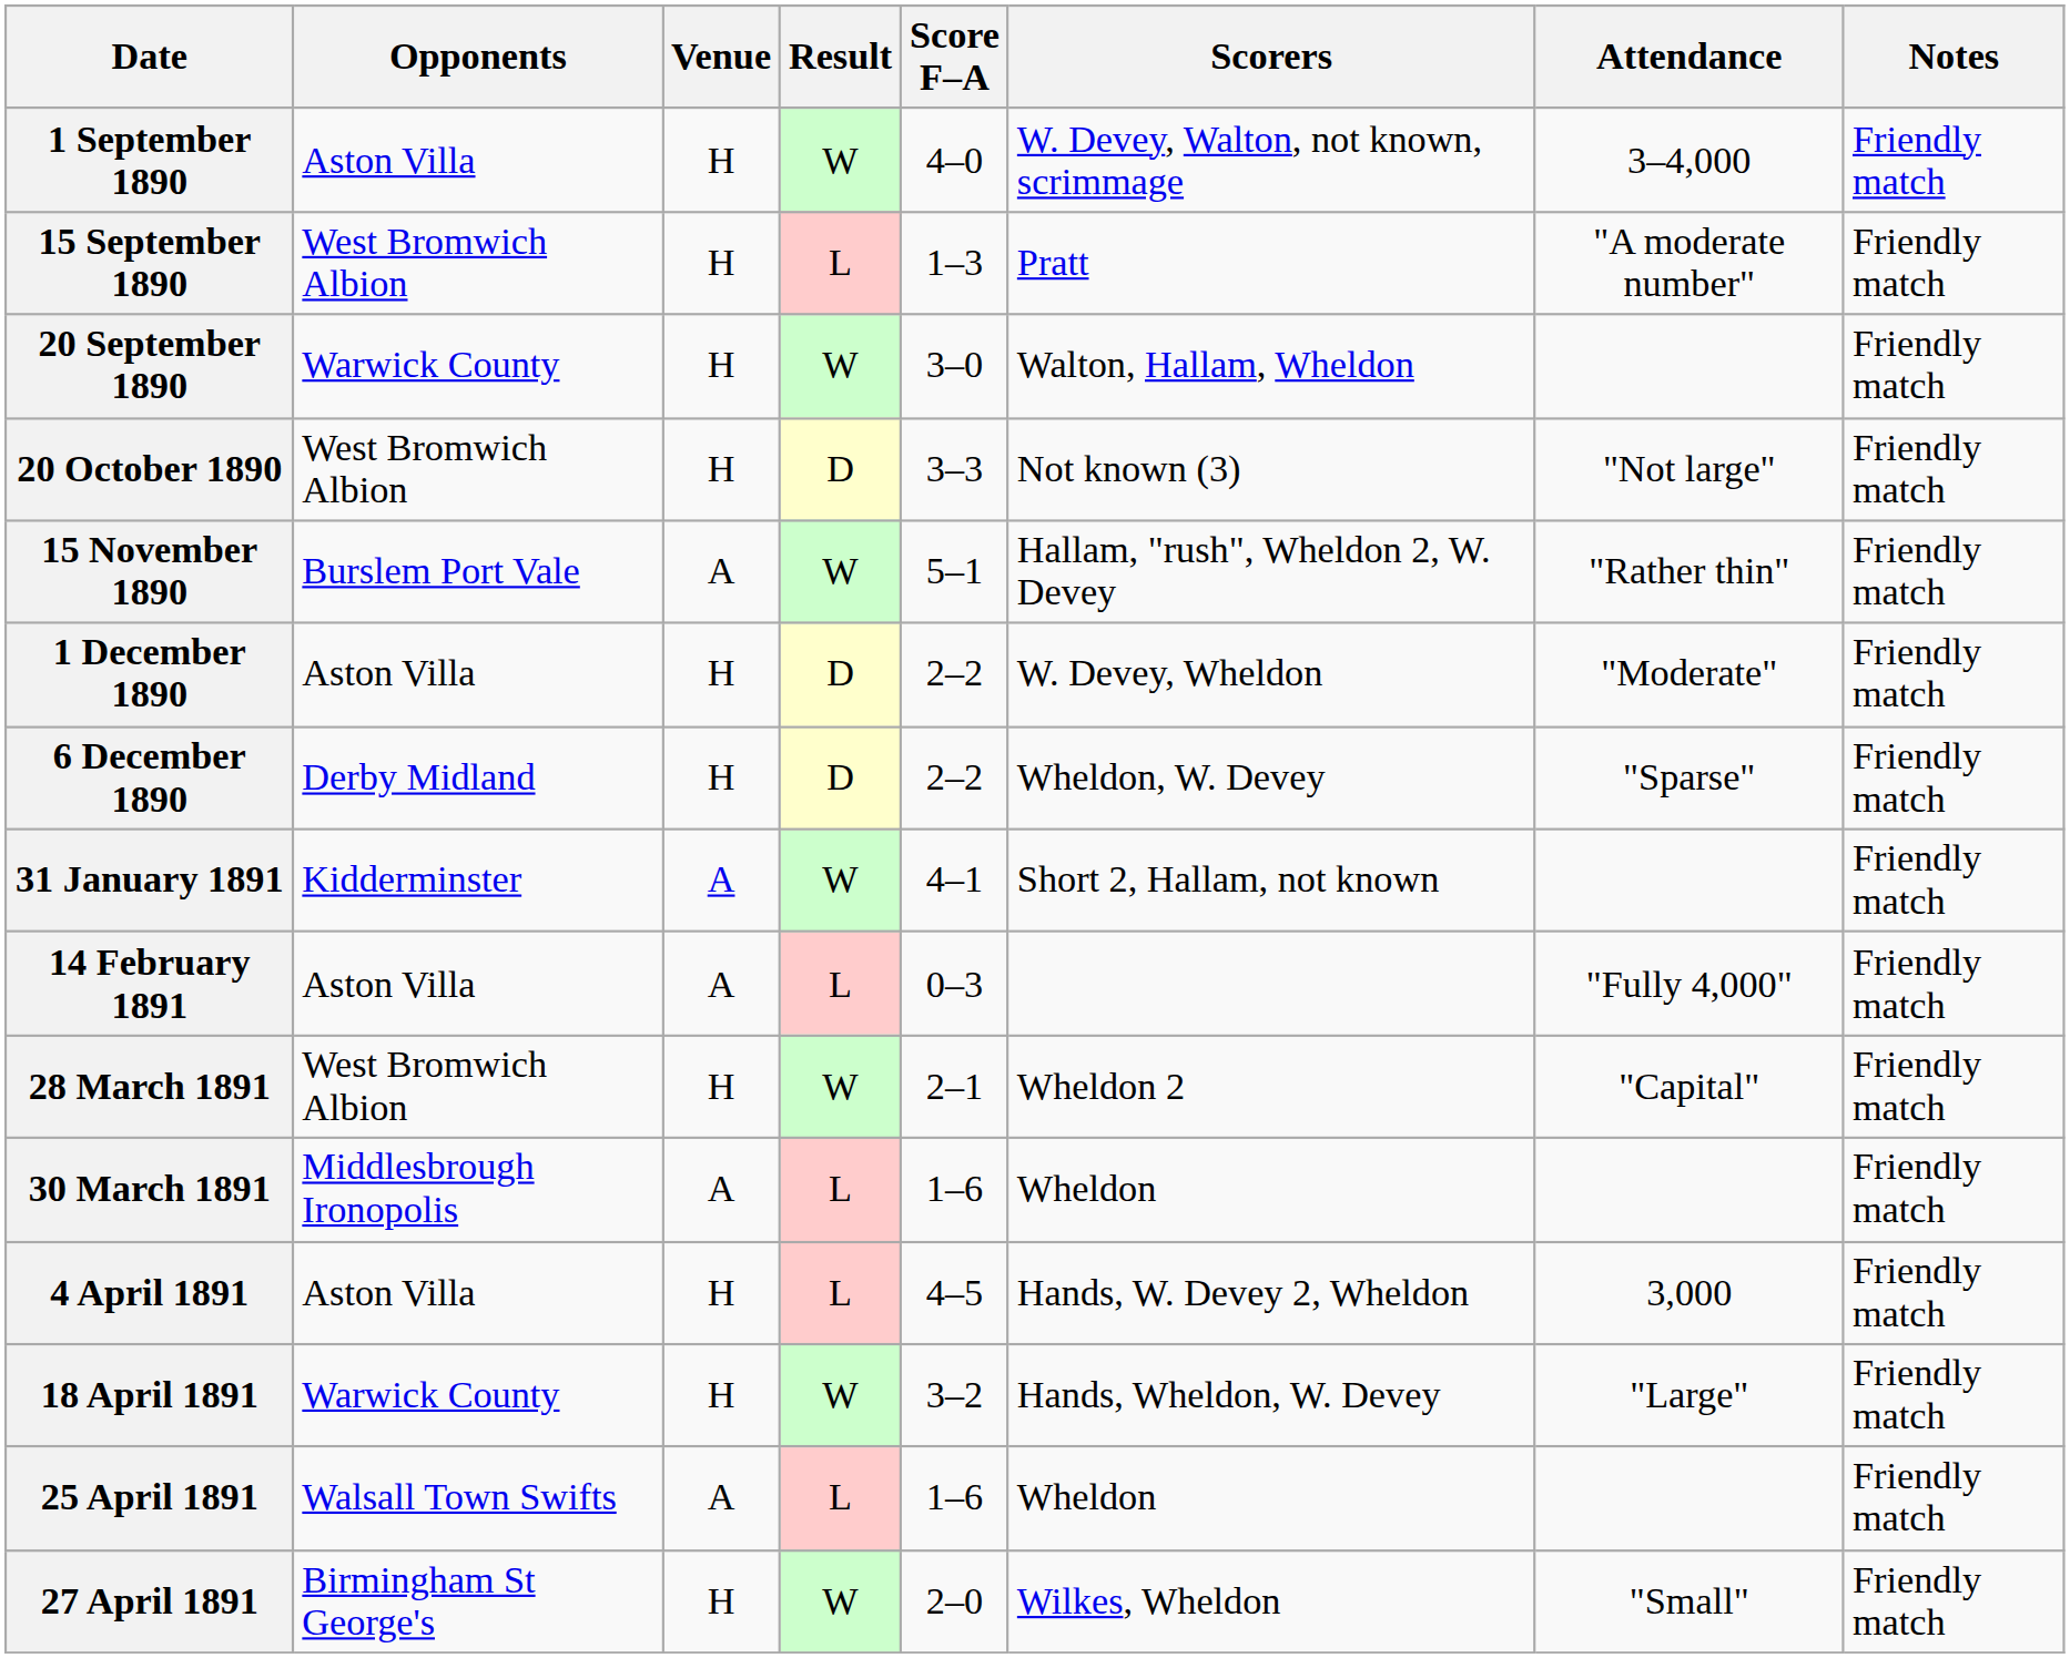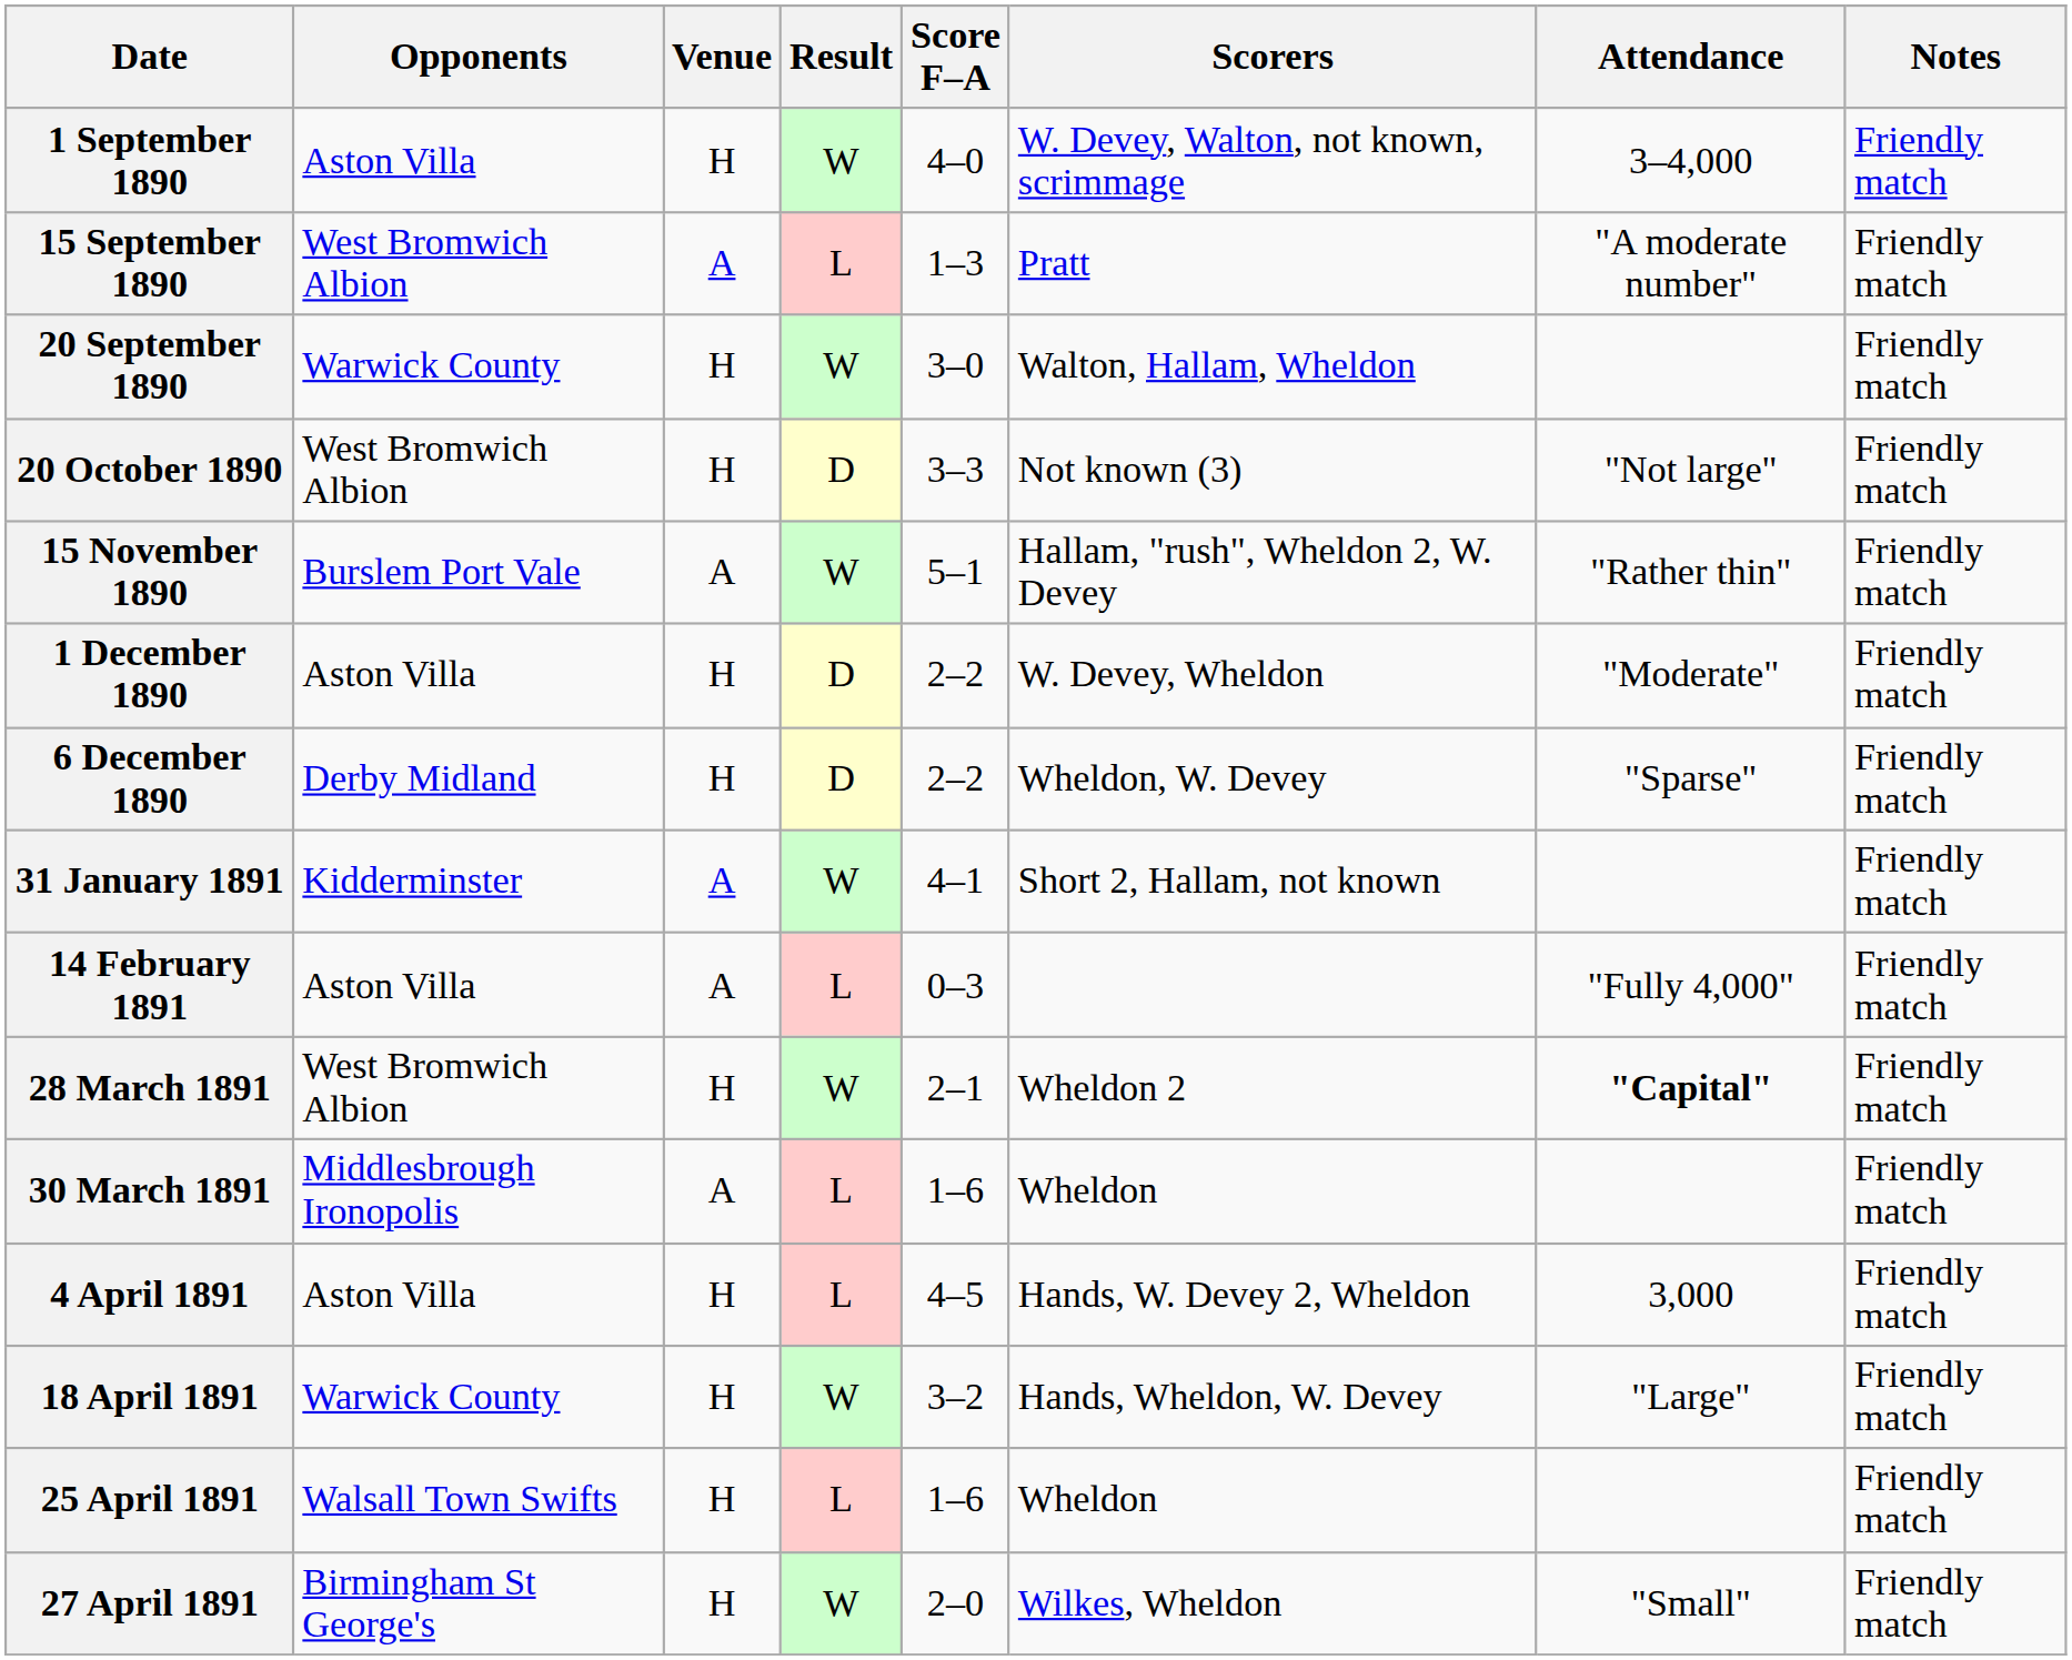 <table class="wikitable plainrowheaders" style="text-align:center">
 <tr>
 <th scope="col">Date</th>
 <th scope="col">Opponents</th>
 <th scope="col">Venue</th>
 <th scope="col">Result</th>
 <th scope="col">Score<br>F–A</th>
 <th scope="col">Scorers</th>
 <th scope="col">Attendance</th>
 <th scope="col">Notes</th>
 </tr>
 <tr>
 <th scope="row">1 September 1890</th>
 <td align="left"><a href='#'>Aston Villa</a></td>
 <td>H</td>
 <td style=background:#cfc>W</td>
 <td>4–0</td>
 <td align="left"><a href='#'>W. Devey</a>, <a href='#'>Walton</a>, not known, <a href='#'>scrimmage</a></td>
 <td>3–4,000</td>
 <td align="left"><a href='#'>Friendly match</a></td>
 </tr>
 <tr>
 <th scope="row">15 September 1890</th>
 <td align="left"><a href='#'>West Bromwich Albion</a></td>
-<td>H</td>
+<td><a href='#'>A</a></td>
 <td style=background:#fcc>L</td>
 <td>1–3</td>
 <td align="left"><a href='#'>Pratt</a></td>
 <td>"A moderate number"</td>
 <td align="left">Friendly match</td>
 </tr>
 <tr>
 <th scope="row">20 September 1890</th>
 <td align="left"><a href='#'>Warwick County</a></td>
 <td>H</td>
 <td style=background:#cfc>W</td>
 <td>3–0</td>
 <td align="left">Walton, <a href='#'>Hallam</a>, <a href='#'>Wheldon</a></td>
 <td></td>
 <td align="left">Friendly match</td>
 </tr>
 <tr>
 <th scope="row">20 October 1890</th>
 <td align="left">West Bromwich Albion</td>
 <td>H</td>
 <td style=background:#ffc>D</td>
 <td>3–3</td>
 <td align="left">Not known (3)</td>
 <td>"Not large"</td>
 <td align="left">Friendly match</td>
 </tr>
 <tr>
 <th scope="row">15 November 1890</th>
 <td align="left"><a href='#'>Burslem Port Vale</a></td>
 <td>A</td>
 <td style=background:#cfc>W</td>
 <td>5–1</td>
 <td align="left">Hallam, "rush", Wheldon 2, W. Devey</td>
 <td>"Rather thin"</td>
 <td align="left">Friendly match</td>
 </tr>
 <tr>
 <th scope="row">1 December 1890</th>
 <td align="left">Aston Villa</td>
 <td>H</td>
 <td style=background:#ffc>D</td>
 <td>2–2</td>
 <td align="left">W. Devey, Wheldon</td>
 <td>"Moderate"</td>
 <td align="left">Friendly match</td>
 </tr>
 <tr>
 <th scope="row">6 December 1890</th>
 <td align="left"><a href='#'>Derby Midland</a></td>
 <td>H</td>
 <td style=background:#ffc>D</td>
 <td>2–2</td>
 <td align="left">Wheldon, W. Devey</td>
 <td>"Sparse"</td>
 <td align="left">Friendly match</td>
 </tr>
 <tr>
 <th scope="row">31 January 1891</th>
 <td align="left"><a href='#'>Kidderminster</a></td>
 <td><a href='#'>A</a></td>
 <td style=background:#cfc>W</td>
 <td>4–1</td>
 <td align="left">Short 2, Hallam, not known</td>
 <td></td>
 <td align="left">Friendly match</td>
 </tr>
 <tr>
 <th scope="row">14 February 1891</th>
 <td align="left">Aston Villa</td>
 <td>A</td>
 <td style=background:#fcc>L</td>
 <td>0–3</td>
 <td></td>
 <td>"Fully 4,000"</td>
 <td align="left">Friendly match</td>
 </tr>
 <tr>
 <th scope="row">28 March 1891</th>
 <td align="left">West Bromwich Albion</td>
 <td>H</td>
 <td style=background:#cfc>W</td>
 <td>2–1</td>
 <td align="left">Wheldon 2</td>
-<td>"Capital"</td>
+<td><strong>"Capital"</strong></td>
 <td align="left">Friendly match</td>
 </tr>
 <tr>
 <th scope="row">30 March 1891</th>
 <td align="left"><a href='#'>Middlesbrough Ironopolis</a></td>
 <td>A</td>
 <td style=background:#fcc>L</td>
 <td>1–6</td>
 <td align="left">Wheldon</td>
 <td></td>
 <td align="left">Friendly match</td>
 </tr>
 <tr>
 <th scope="row">4 April 1891</th>
 <td align="left">Aston Villa</td>
 <td>H</td>
 <td style=background:#fcc>L</td>
 <td>4–5</td>
 <td align="left">Hands, W. Devey 2, Wheldon</td>
 <td>3,000</td>
 <td align="left">Friendly match</td>
 </tr>
 <tr>
 <th scope="row">18 April 1891</th>
 <td align="left"><a href='#'>Warwick County</a></td>
 <td>H</td>
 <td style=background:#cfc>W</td>
 <td>3–2</td>
 <td align="left">Hands, Wheldon, W. Devey</td>
 <td>"Large"</td>
 <td align="left">Friendly match</td>
 </tr>
 <tr>
 <th scope="row">25 April 1891</th>
 <td align="left"><a href='#'>Walsall Town Swifts</a></td>
-<td>A</td>
+<td>H</td>
 <td style=background:#fcc>L</td>
 <td>1–6</td>
 <td align="left">Wheldon</td>
 <td></td>
 <td align="left">Friendly match</td>
 </tr>
 <tr>
 <th scope="row">27 April 1891</th>
 <td align="left"><a href='#'>Birmingham St George's</a></td>
 <td>H</td>
 <td style=background:#cfc>W</td>
 <td>2–0</td>
 <td align="left"><a href='#'>Wilkes</a>, Wheldon</td>
 <td>"Small"</td>
 <td align="left">Friendly match</td>
 </tr>
 </table>
